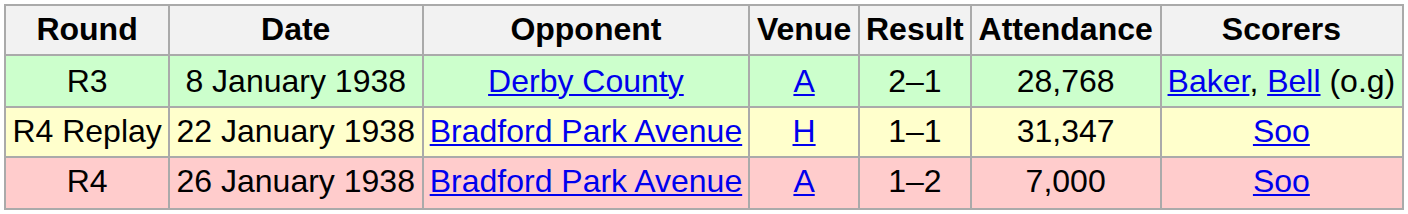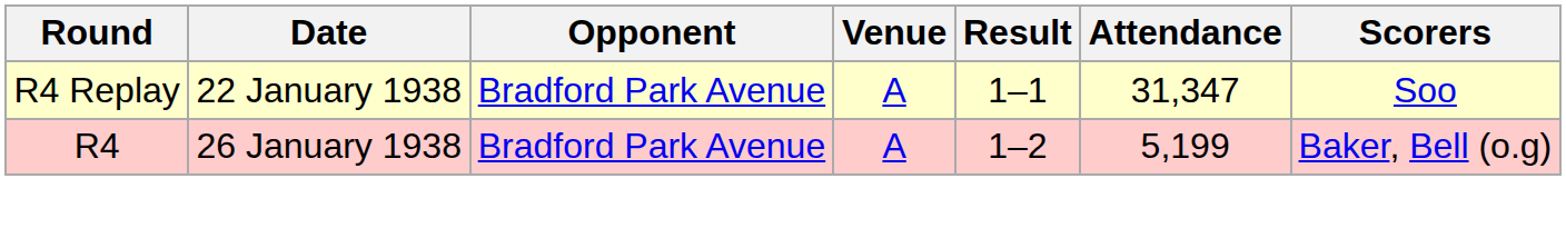 <table class="wikitable" style="font-size:100%; text-align:center">
 <tr>
 <th>Round</th>
 <th>Date</th>
 <th>Opponent</th>
 <th>Venue</th>
 <th>Result</th>
 <th>Attendance</th>
 <th>Scorers</th>
 </tr>
-<tr style="background-color: #CCFFCC;">
-<td>R3</td>
-<td>8 January 1938</td>
-<td><a href='#'>Derby County</a></td>
-<td><a href='#'>A</a></td>
-<td>2–1</td>
-<td>28,768</td>
-<td><a href='#'>Baker</a>, <a href='#'>Bell</a> (o.g)</td>
-</tr>
 <tr style="background-color: #FFFFCC;">
 <td>R4 Replay</td>
 <td>22 January 1938</td>
 <td><a href='#'>Bradford Park Avenue</a></td>
-<td><a href='#'>H</a></td>
+<td><a href='#'>A</a></td>
 <td>1–1</td>
 <td>31,347</td>
 <td><a href='#'>Soo</a></td>
 </tr>
 <tr style="background-color: #FFCCCC;">
 <td>R4</td>
 <td>26 January 1938</td>
 <td><a href='#'>Bradford Park Avenue</a></td>
 <td><a href='#'>A</a></td>
 <td>1–2</td>
-<td>7,000</td>
-<td><a href='#'>Soo</a></td>
+<td>5,199</td>
+<td><a href='#'>Baker</a>, <a href='#'>Bell</a> (o.g)</td>
 </tr>
 </table>
